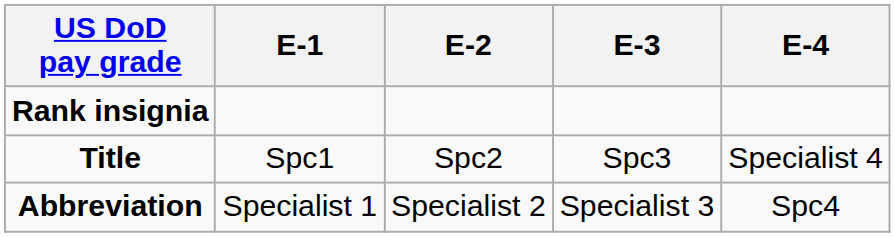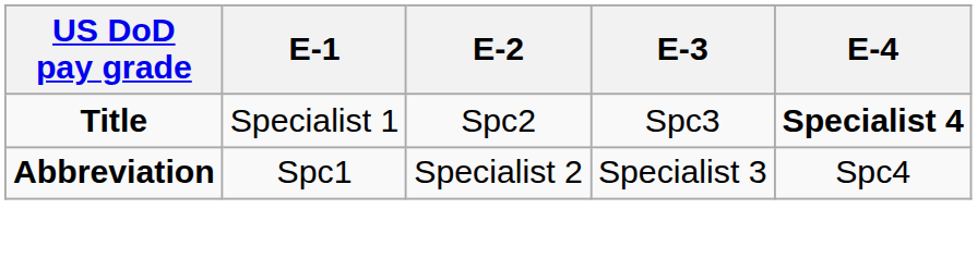 <table class="wikitable">
 <tr>
 <th><a href='#'>US DoD<br>pay grade</a></th>
 <th>E-1</th>
 <th>E-2</th>
 <th>E-3</th>
 <th>E-4</th>
 </tr>
 <tr style="text-align:center;">
-<td><strong>Rank insignia</strong></td>
-<td></td>
-<td></td>
-<td></td>
-<td></td>
-</tr>
-<tr style="text-align:center;">
 <td><strong>Title</strong></td>
-<td>Spc1</td>
+<td>Specialist 1</td>
 <td>Spc2</td>
 <td>Spc3</td>
-<td>Specialist 4</td>
+<td><strong>Specialist 4</strong></td>
 </tr>
 <tr style="text-align:center;">
 <td><strong>Abbreviation</strong></td>
-<td>Specialist 1</td>
+<td>Spc1</td>
 <td>Specialist 2</td>
 <td>Specialist 3</td>
 <td>Spc4</td>
 </tr>
 </table>
